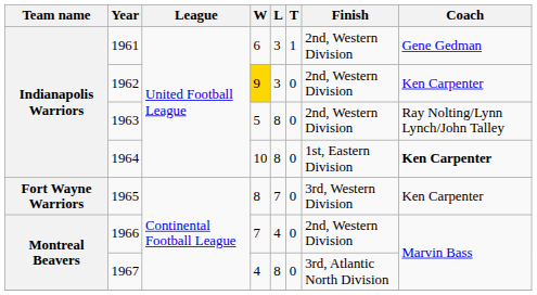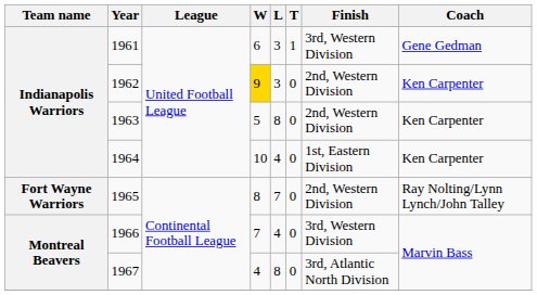 <table class="wikitable">
 <tr>
 <th>Team name</th>
 <th>Year</th>
 <th>League</th>
 <th>W</th>
 <th>L</th>
 <th>T</th>
 <th>Finish</th>
 <th>Coach</th>
 </tr>
 <tr>
 <th rowspan=4>Indianapolis Warriors</th>
 <td>1961</td>
 <td rowspan=4><a href='#'>United Football League</a></td>
 <td>6</td>
 <td>3</td>
 <td>1</td>
-<td>2nd, Western Division</td>
+<td>3rd, Western Division</td>
 <td><a href='#'>Gene Gedman</a></td>
 </tr>
 <tr>
 <td>1962</td>
 <td style="background: gold;">9</td>
 <td>3</td>
 <td>0</td>
 <td>2nd, Western Division</td>
 <td><a href='#'>Ken Carpenter</a></td>
 </tr>
 <tr>
 <td>1963</td>
 <td>5</td>
 <td>8</td>
 <td>0</td>
 <td>2nd, Western Division</td>
-<td>Ray Nolting/Lynn Lynch/John Talley</td>
+<td>Ken Carpenter</td>
 </tr>
 <tr>
 <td>1964</td>
 <td>10</td>
-<td>8</td>
+<td>4</td>
 <td>0</td>
 <td>1st, Eastern Division</td>
-<td><strong>Ken Carpenter</strong></td>
+<td>Ken Carpenter</td>
 </tr>
 <tr>
 <th>Fort Wayne Warriors</th>
 <td>1965</td>
 <td rowspan=3><a href='#'>Continental Football League</a></td>
 <td>8</td>
 <td>7</td>
 <td>0</td>
-<td>3rd, Western Division</td>
-<td>Ken Carpenter</td>
+<td>2nd, Western Division</td>
+<td>Ray Nolting/Lynn Lynch/John Talley</td>
 </tr>
 <tr>
 <th rowspan=2>Montreal Beavers</th>
 <td>1966</td>
 <td>7</td>
 <td>4</td>
 <td>0</td>
-<td>2nd, Western Division</td>
+<td>3rd, Western Division</td>
 <td rowspan=2><a href='#'>Marvin Bass</a></td>
 </tr>
 <tr>
 <td>1967</td>
 <td>4</td>
 <td>8</td>
 <td>0</td>
 <td>3rd, Atlantic North Division</td>
 </tr>
 <tr>
 </tr>
 </table>
